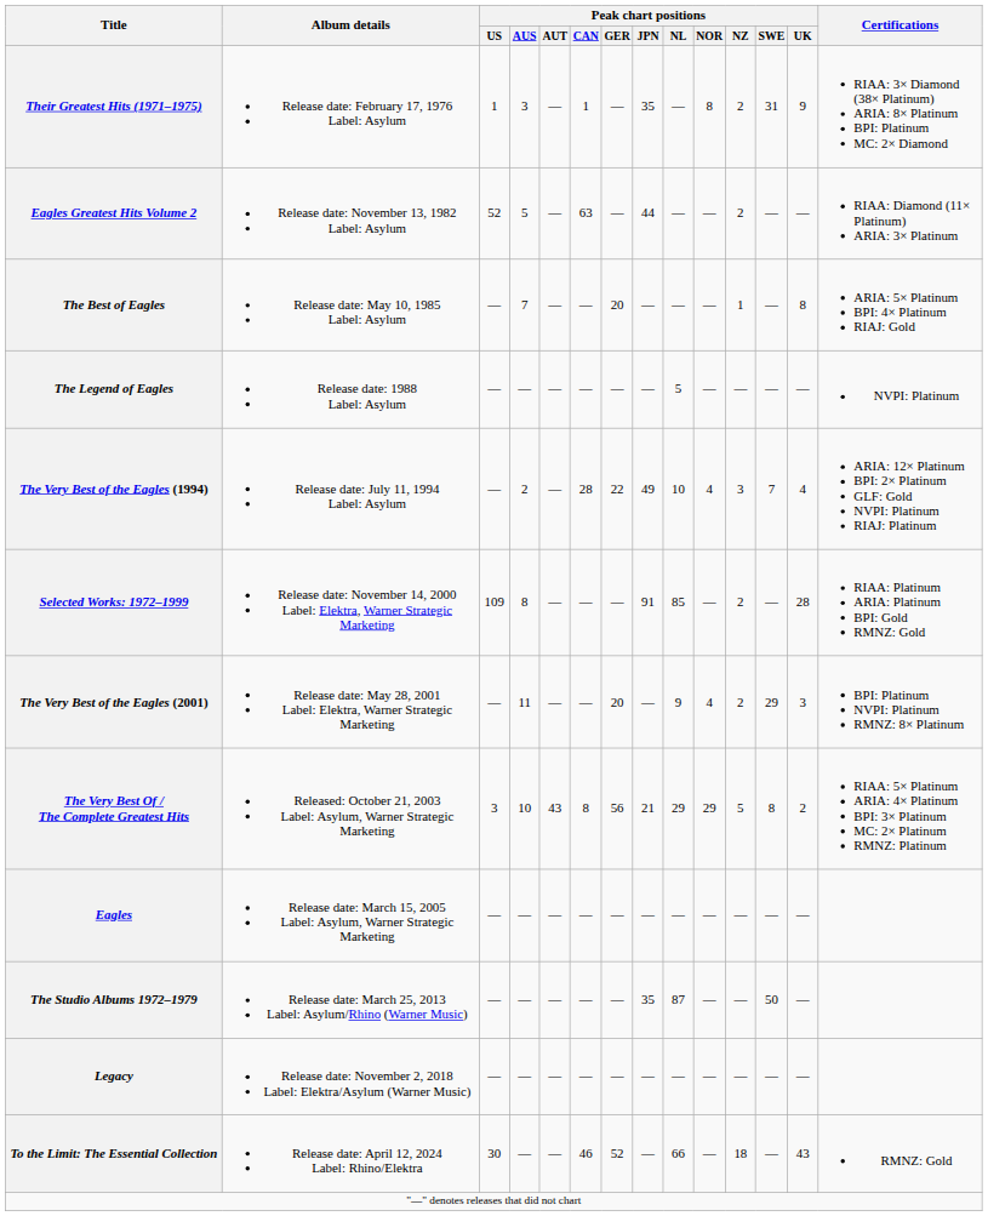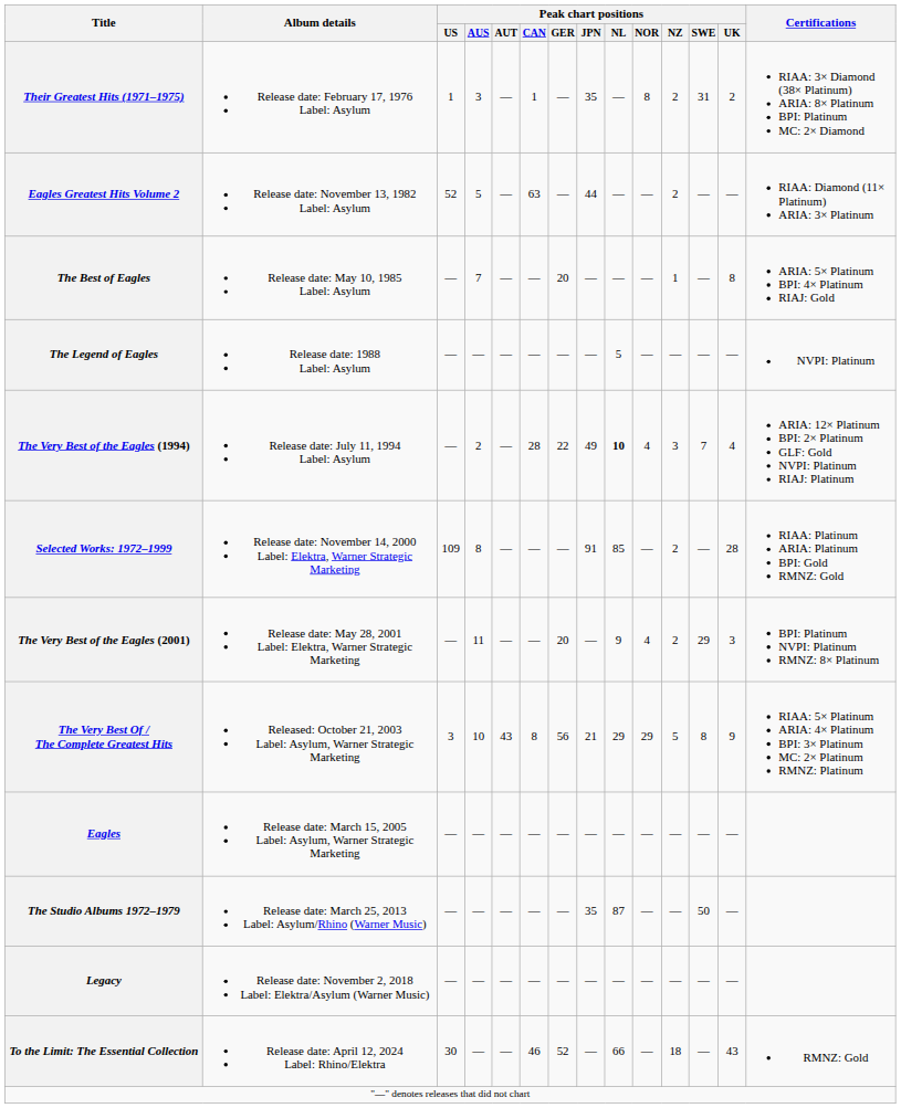 <table class="wikitable plainrowheaders" style="text-align:center;">
 <tr>
 <th rowspan="2" style="width:16em;">Title</th>
 <th rowspan="2" style="width:19em;">Album details</th>
 <th colspan="11">Peak chart positions</th>
 <th rowspan="2" style="width:12em;"><a href='#'>Certifications</a></th>
 </tr>
 <tr style="font-size:90%;">
 <th width="30">US<br></th>
 <th width="30"><a href='#'>AUS</a><br></th>
 <th width="30">AUT<br></th>
 <th width="30"><a href='#'>CAN</a><br></th>
 <th width="25">GER<br></th>
 <th width="30">JPN<br></th>
 <th width="30">NL<br></th>
 <th width="30">NOR<br></th>
 <th width="30">NZ<br></th>
 <th width="30">SWE<br></th>
 <th width="30">UK<br></th>
 </tr>
 <tr>
 <th scope="row"><em><a href='#'>Their Greatest Hits (1971–1975)</a></em></th>
 <td><br><ul><li>Release date: February 17, 1976</li><li>Label: Asylum</li></ul></td>
 <td>1</td>
 <td>3</td>
 <td>—</td>
 <td>1</td>
 <td>—</td>
 <td>35</td>
 <td>—</td>
 <td>8</td>
 <td>2</td>
 <td>31</td>
-<td>9</td>
+<td>2</td>
 <td align="left"><br><ul><li>RIAA: 3× Diamond (38× Platinum)</li><li>ARIA: 8× Platinum</li><li>BPI: Platinum</li><li>MC: 2× Diamond</li></ul></td>
 </tr>
 <tr>
 <th scope="row"><em><a href='#'>Eagles Greatest Hits Volume 2</a></em></th>
 <td><br><ul><li>Release date: November 13, 1982</li><li>Label: Asylum</li></ul></td>
 <td>52</td>
 <td>5</td>
 <td>—</td>
 <td>63</td>
 <td>—</td>
 <td>44</td>
 <td>—</td>
 <td>—</td>
 <td>2</td>
 <td>—</td>
 <td>—</td>
 <td align="left"><br><ul><li>RIAA: Diamond (11× Platinum)</li><li>ARIA: 3× Platinum</li></ul></td>
 </tr>
 <tr>
 <th scope="row"><em>The Best of Eagles</em></th>
 <td><br><ul><li>Release date: May 10, 1985</li><li>Label: Asylum</li></ul></td>
 <td>—</td>
 <td>7</td>
 <td>—</td>
 <td>—</td>
 <td>20</td>
 <td>—</td>
 <td>—</td>
 <td>—</td>
 <td>1</td>
 <td>—</td>
 <td>8</td>
 <td align="left"><br><ul><li>ARIA: 5× Platinum</li><li>BPI: 4× Platinum</li><li>RIAJ: Gold</li></ul></td>
 </tr>
 <tr>
 <th scope="row"><em>The Legend of Eagles</em></th>
 <td><br><ul><li>Release date: 1988</li><li>Label: Asylum</li></ul></td>
 <td>—</td>
 <td>—</td>
 <td>—</td>
 <td>—</td>
 <td>—</td>
 <td>—</td>
 <td>5</td>
 <td>—</td>
 <td>—</td>
 <td>—</td>
 <td>—</td>
 <td><br><ul><li>NVPI: Platinum</li></ul></td>
 </tr>
 <tr>
 <th scope="row"><em><a href='#'>The Very Best of the Eagles</a></em> (1994)</th>
 <td><br><ul><li>Release date: July 11, 1994</li><li>Label: Asylum</li></ul></td>
 <td>—</td>
 <td>2</td>
 <td>—</td>
 <td>28</td>
 <td>22</td>
 <td>49</td>
-<td>10</td>
+<td><strong>10</strong></td>
 <td>4</td>
 <td>3</td>
 <td>7</td>
 <td>4</td>
 <td align="left"><br><ul><li>ARIA: 12× Platinum</li><li>BPI: 2× Platinum</li><li>GLF: Gold</li><li>NVPI: Platinum</li><li>RIAJ: Platinum</li></ul></td>
 </tr>
 <tr>
 <th scope="row"><em><a href='#'>Selected Works: 1972–1999</a></em></th>
 <td><br><ul><li>Release date: November 14, 2000</li><li>Label: <a href='#'>Elektra</a>, <a href='#'>Warner Strategic Marketing</a></li></ul></td>
 <td>109</td>
 <td>8<br></td>
 <td>—</td>
 <td>—</td>
 <td>—</td>
 <td>91</td>
 <td>85</td>
 <td>—</td>
 <td>2</td>
 <td>—</td>
 <td>28</td>
 <td align="left"><br><ul><li>RIAA: Platinum</li><li>ARIA: Platinum</li><li>BPI: Gold</li><li>RMNZ: Gold</li></ul></td>
 </tr>
 <tr>
 <th scope="row"><em>The Very Best of the Eagles</em> (2001)</th>
 <td><br><ul><li>Release date: May 28, 2001</li><li>Label: Elektra, Warner Strategic Marketing</li></ul></td>
 <td>—</td>
 <td>11</td>
 <td>—</td>
 <td>—</td>
 <td>20</td>
 <td>—</td>
 <td>9</td>
 <td>4</td>
 <td>2</td>
 <td>29</td>
 <td>3</td>
 <td align="left"><br><ul><li>BPI: Platinum</li><li>NVPI: Platinum</li><li>RMNZ: 8× Platinum</li></ul></td>
 </tr>
 <tr>
 <th scope="row"><em><a href='#'>The Very Best Of /<br>The Complete Greatest Hits</a></em></th>
 <td><br><ul><li>Released: October 21, 2003</li><li>Label: Asylum, Warner Strategic Marketing</li></ul></td>
 <td>3</td>
 <td>10</td>
 <td>43</td>
 <td>8</td>
 <td>56</td>
 <td>21</td>
 <td>29</td>
 <td>29</td>
 <td>5</td>
 <td>8</td>
-<td>2</td>
+<td>9</td>
 <td align="left"><br><ul><li>RIAA: 5× Platinum</li><li>ARIA: 4× Platinum</li><li>BPI: 3× Platinum</li><li>MC: 2× Platinum</li><li>RMNZ: Platinum</li></ul></td>
 </tr>
 <tr>
 <th scope="row"><em><a href='#'>Eagles</a></em></th>
 <td><br><ul><li>Release date: March 15, 2005</li><li>Label: Asylum, Warner Strategic Marketing</li></ul></td>
 <td>—</td>
 <td>—</td>
 <td>—</td>
 <td>—</td>
 <td>—</td>
 <td>—</td>
 <td>—</td>
 <td>—</td>
 <td>—</td>
 <td>—</td>
 <td>—</td>
 <td></td>
 </tr>
 <tr>
 <th scope="row"><em>The Studio Albums 1972–1979</em></th>
 <td><br><ul><li>Release date: March 25, 2013</li><li>Label: Asylum/<a href='#'>Rhino</a> (<a href='#'>Warner Music</a>)</li></ul></td>
 <td>—</td>
 <td>—</td>
 <td>—</td>
 <td>—</td>
 <td>—</td>
 <td>35</td>
 <td>87</td>
 <td>—</td>
 <td>—</td>
 <td>50<br></td>
 <td>—</td>
 <td></td>
 </tr>
 <tr>
 <th scope="row"><em>Legacy</em></th>
 <td><br><ul><li>Release date: November 2, 2018</li><li>Label: Elektra/Asylum (Warner Music)</li></ul></td>
 <td>—</td>
 <td>—</td>
 <td>—</td>
 <td>—</td>
 <td>—</td>
 <td>—</td>
 <td>—</td>
 <td>—</td>
 <td>—</td>
 <td>—</td>
 <td>—</td>
 <td></td>
 </tr>
 <tr>
 <th scope="row"><em>To the Limit: The Essential Collection</em></th>
 <td><br><ul><li>Release date: April 12, 2024</li><li>Label: Rhino/Elektra</li></ul></td>
 <td>30</td>
 <td>—</td>
 <td>—</td>
 <td>46</td>
 <td>52</td>
 <td>—</td>
 <td>66</td>
 <td>—</td>
 <td>18<br></td>
 <td>—</td>
 <td>43</td>
 <td><br><ul><li>RMNZ: Gold</li></ul></td>
 </tr>
 <tr>
 <td colspan="16" style="font-size:85%">"—" denotes releases that did not chart</td>
 </tr>
 </table>
